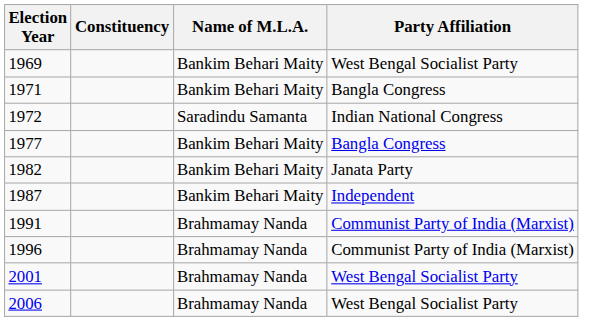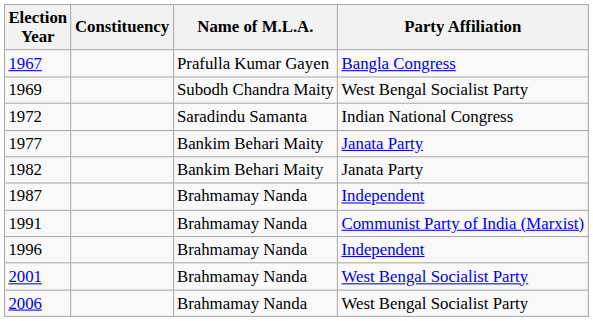 <table class="wikitable sortable"ìÍĦĤĠčw>
 <tr>
 <th>Election<br> Year</th>
 <th>Constituency</th>
 <th>Name of M.L.A.</th>
 <th>Party Affiliation</th>
 </tr>
 <tr>
+<td><a href='#'>1967</a></td>
+<td></td>
+<td>Prafulla Kumar Gayen</td>
+<td><a href='#'>Bangla Congress</a></td>
+</tr>
+<tr>
 <td>1969</td>
 <td></td>
-<td>Bankim Behari Maity</td>
+<td>Subodh Chandra Maity</td>
 <td>West Bengal Socialist Party</td>
-</tr>
-<tr>
-<td>1971</td>
-<td></td>
-<td>Bankim Behari Maity</td>
-<td>Bangla Congress</td>
 </tr>
 <tr>
 <td>1972</td>
 <td></td>
 <td>Saradindu Samanta</td>
 <td>Indian National Congress</td>
 </tr>
 <tr>
 <td>1977</td>
 <td></td>
 <td>Bankim Behari Maity</td>
-<td><a href='#'>Bangla Congress</a></td>
+<td><a href='#'>Janata Party</a></td>
 </tr>
 <tr>
 <td>1982</td>
 <td></td>
 <td>Bankim Behari Maity</td>
 <td>Janata Party</td>
 </tr>
 <tr>
 <td>1987</td>
 <td></td>
-<td>Bankim Behari Maity</td>
+<td>Brahmamay Nanda</td>
 <td><a href='#'>Independent</a></td>
 </tr>
 <tr>
 <td>1991</td>
 <td></td>
 <td>Brahmamay Nanda</td>
 <td><a href='#'>Communist Party of India (Marxist)</a></td>
 </tr>
 <tr>
 <td>1996</td>
 <td></td>
 <td>Brahmamay Nanda</td>
-<td>Communist Party of India (Marxist)</td>
+<td><a href='#'>Independent</a></td>
 </tr>
 <tr>
 <td><a href='#'>2001</a></td>
 <td></td>
 <td>Brahmamay Nanda</td>
 <td><a href='#'>West Bengal Socialist Party</a></td>
 </tr>
 <tr>
 <td><a href='#'>2006</a></td>
 <td></td>
 <td>Brahmamay Nanda</td>
 <td>West Bengal Socialist Party</td>
 </tr>
 </table>
